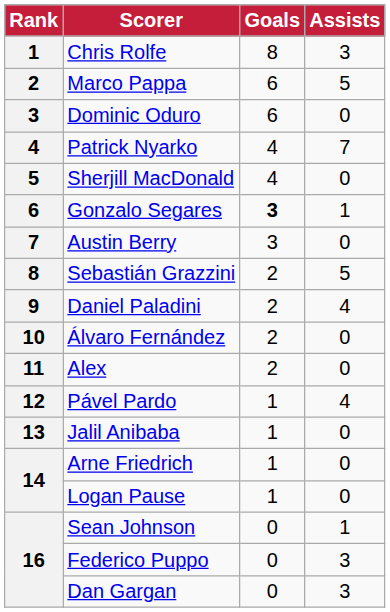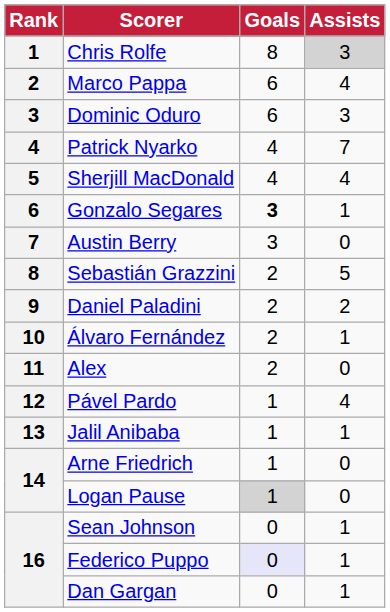 <table class="wikitable" style="text-align:center">
 <tr>
 <th style="background:#C41E3A; color:white; text-align:center;">Rank</th>
 <th style="background:#C41E3A; color:white; text-align:center;">Scorer</th>
 <th style="background:#C41E3A; color:white; text-align:center;">Goals</th>
 <th style="background:#C41E3A; color:white; text-align:center;">Assists</th>
 </tr>
 <tr>
 <th>1</th>
 <td align=left> <a href='#'>Chris Rolfe</a></td>
 <td>8</td>
-<td>3</td>
+<td style="background: lightgrey;">3</td>
 </tr>
 <tr>
 <th>2</th>
 <td align=left> <a href='#'>Marco Pappa</a></td>
 <td>6</td>
-<td>5</td>
+<td>4</td>
 </tr>
 <tr>
 <th>3</th>
 <td align=left> <a href='#'>Dominic Oduro</a></td>
 <td>6</td>
-<td>0</td>
+<td>3</td>
 </tr>
 <tr>
 <th>4</th>
 <td align=left> <a href='#'>Patrick Nyarko</a></td>
 <td>4</td>
 <td>7</td>
 </tr>
 <tr>
 <th>5</th>
 <td align=left> <a href='#'>Sherjill MacDonald</a></td>
 <td>4</td>
-<td>0</td>
+<td>4</td>
 </tr>
 <tr>
 <th>6</th>
 <td align=left> <a href='#'>Gonzalo Segares</a></td>
 <td><strong>3</strong></td>
 <td>1</td>
 </tr>
 <tr>
 <th>7</th>
 <td align=left> <a href='#'>Austin Berry</a></td>
 <td>3</td>
 <td>0</td>
 </tr>
 <tr>
 <th>8</th>
 <td align=left> <a href='#'>Sebastián Grazzini</a></td>
 <td>2</td>
 <td>5</td>
 </tr>
 <tr>
 <th>9</th>
 <td align=left> <a href='#'>Daniel Paladini</a></td>
 <td>2</td>
-<td>4</td>
+<td>2</td>
 </tr>
 <tr>
 <th rowspan=1>10</th>
 <td align=left> <a href='#'>Álvaro Fernández</a></td>
 <td>2</td>
-<td>0</td>
+<td>1</td>
 </tr>
 <tr>
 <th rowspan=1>11</th>
 <td align=left> <a href='#'>Alex</a></td>
 <td>2</td>
 <td>0</td>
 </tr>
 <tr>
 <th rowspan=1>12</th>
 <td align=left> <a href='#'>Pável Pardo</a></td>
 <td>1</td>
 <td>4</td>
 </tr>
 <tr>
 <th rowspan=1>13</th>
 <td align=left> <a href='#'>Jalil Anibaba</a></td>
 <td>1</td>
-<td>0</td>
+<td>1</td>
 </tr>
 <tr>
 <th rowspan=2>14</th>
 <td align=left> <a href='#'>Arne Friedrich</a></td>
 <td>1</td>
 <td>0</td>
 </tr>
 <tr>
 <td align=left> <a href='#'>Logan Pause</a></td>
-<td>1</td>
+<td style="background: lightgrey;">1</td>
 <td>0</td>
 </tr>
 <tr>
 <th rowspan=3>16</th>
 <td align=left> <a href='#'>Sean Johnson</a></td>
 <td>0</td>
 <td>1</td>
 </tr>
 <tr>
 <td align=left> <a href='#'>Federico Puppo</a></td>
-<td>0</td>
-<td>3</td>
+<td style="background: lavender;">0</td>
+<td>1</td>
 </tr>
 <tr>
 <td align=left> <a href='#'>Dan Gargan</a></td>
 <td>0</td>
-<td>3</td>
+<td>1</td>
 </tr>
 </table>
